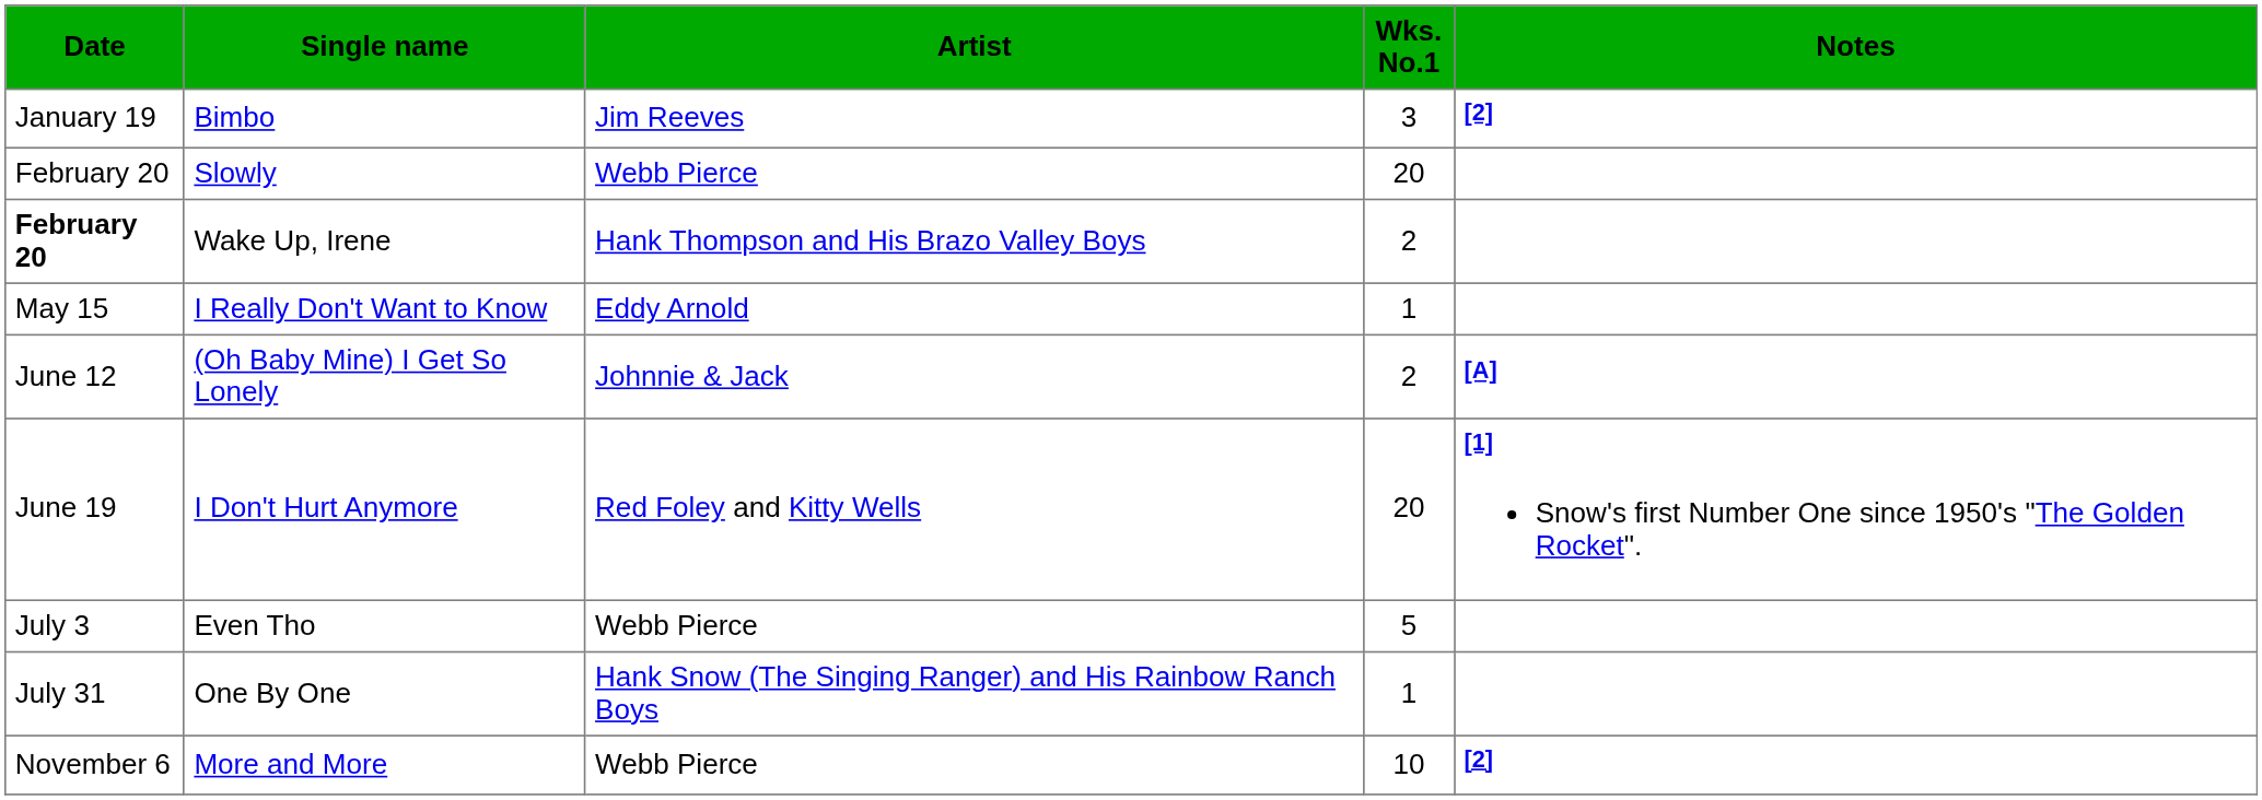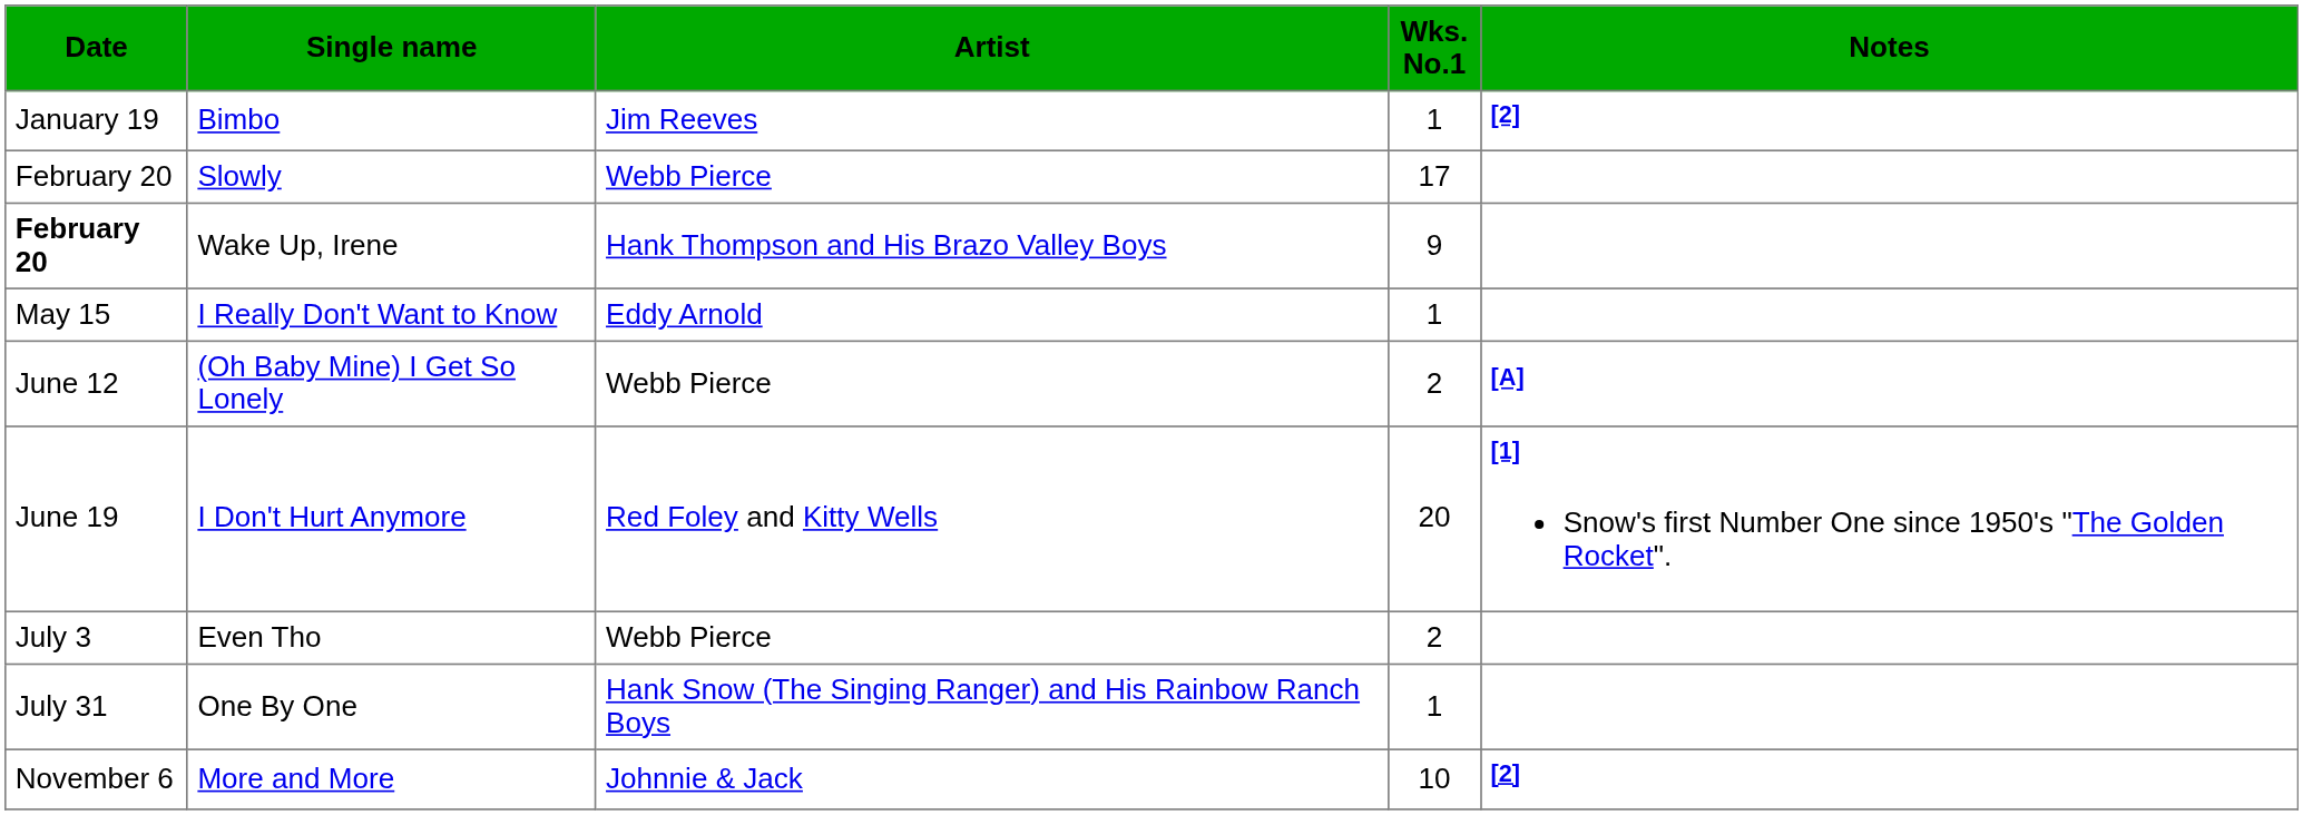 <table border="1" cellpadding="5" cellspacing="1" style="border-collapse: collapse">
 <tr style="background:#00AA00">
 <th>Date</th>
 <th>Single name</th>
 <th>Artist</th>
 <th width="40">Wks. No.1</th>
 <th>Notes</th>
 </tr>
 <tr>
 <td>January 19</td>
 <td><a href='#'>Bimbo</a></td>
 <td><a href='#'>Jim Reeves</a></td>
-<td align="center">3</td>
+<td align="center">1</td>
 <td><sup><a href='#'><strong>[2]</strong></a></sup></td>
 </tr>
 <tr>
 <td>February 20</td>
 <td><a href='#'>Slowly</a></td>
 <td><a href='#'>Webb Pierce</a></td>
-<td align="center">20</td>
+<td align="center">17</td>
 <td></td>
 </tr>
 <tr>
 <td><strong>February 20</strong></td>
 <td>Wake Up, Irene</td>
 <td><a href='#'>Hank Thompson and His Brazo Valley Boys</a></td>
-<td align="center">2</td>
+<td align="center">9</td>
 <td></td>
 </tr>
 <tr>
 <td>May 15</td>
 <td><a href='#'>I Really Don't Want to Know</a></td>
 <td><a href='#'>Eddy Arnold</a></td>
 <td align="center">1</td>
 <td></td>
 </tr>
 <tr>
 <td>June 12</td>
 <td><a href='#'>(Oh Baby Mine) I Get So Lonely</a></td>
-<td><a href='#'>Johnnie & Jack</a></td>
+<td>Webb Pierce</td>
 <td align="center">2</td>
 <td><sup><a href='#'><strong>[A]</strong></a></sup></td>
 </tr>
 <tr>
 <td>June 19</td>
 <td><a href='#'>I Don't Hurt Anymore</a></td>
 <td><a href='#'>Red Foley</a> and <a href='#'>Kitty Wells</a></td>
 <td align="center">20</td>
 <td><sup><a href='#'><strong>[1]</strong></a></sup><br><ul><li>Snow's first Number One since 1950's "<a href='#'>The Golden Rocket</a>".</li></ul></td>
 </tr>
 <tr>
 <td>July 3</td>
 <td>Even Tho</td>
 <td>Webb Pierce</td>
-<td align="center">5</td>
+<td align="center">2</td>
 <td></td>
 </tr>
 <tr>
 <td>July 31</td>
 <td>One By One</td>
 <td><a href='#'>Hank Snow (The Singing Ranger) and His Rainbow Ranch Boys</a></td>
 <td align="center">1</td>
 <td></td>
 </tr>
 <tr>
 <td>November 6</td>
 <td><a href='#'>More and More</a></td>
-<td>Webb Pierce</td>
+<td><a href='#'>Johnnie & Jack</a></td>
 <td align="center">10</td>
 <td><sup><a href='#'><strong>[2]</strong></a></sup></td>
 </tr>
 </table>
